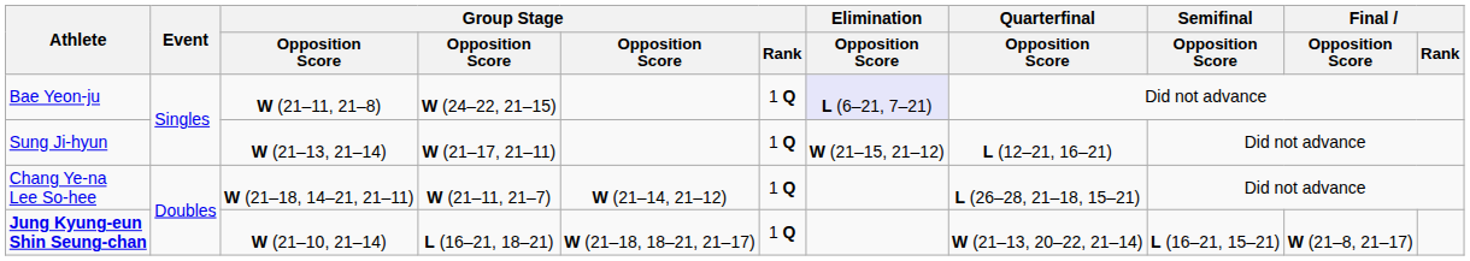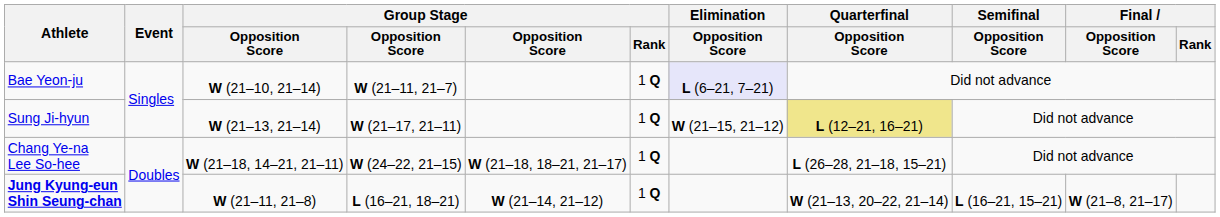 <table class="wikitable" style="font-size:90%">
 <tr>
 <th rowspan=2>Athlete</th>
 <th rowspan=2>Event</th>
 <th colspan=4>Group Stage</th>
 <th>Elimination</th>
 <th>Quarterfinal</th>
 <th>Semifinal</th>
 <th colspan=2>Final / </th>
 </tr>
 <tr style="font-size:95%">
 <th>Opposition<br>Score</th>
 <th>Opposition<br>Score</th>
 <th>Opposition<br>Score</th>
 <th>Rank</th>
 <th>Opposition<br>Score</th>
 <th>Opposition<br>Score</th>
 <th>Opposition<br>Score</th>
 <th>Opposition<br>Score</th>
 <th>Rank</th>
 </tr>
 <tr align=center>
 <td align=left><a href='#'>Bae Yeon-ju</a></td>
 <td align=left rowspan=2><a href='#'>Singles</a></td>
-<td><br><strong>W</strong> (21–11, 21–8)</td>
-<td><br><strong>W</strong> (24–22, 21–15)</td>
+<td><br><strong>W</strong> (21–10, 21–14)</td>
+<td><br><strong>W</strong> (21–11, 21–7)</td>
 <td></td>
 <td>1 <strong>Q</strong></td>
 <td style="background: lavender;"><br><strong>L</strong> (6–21, 7–21)</td>
 <td colspan=4>Did not advance</td>
 </tr>
 <tr align=center>
 <td align=left><a href='#'>Sung Ji-hyun</a></td>
 <td><br><strong>W</strong> (21–13, 21–14)</td>
 <td><br><strong>W</strong> (21–17, 21–11)</td>
 <td></td>
 <td>1 <strong>Q</strong></td>
 <td><br><strong>W</strong> (21–15, 21–12)</td>
-<td><br><strong>L</strong> (12–21, 16–21)</td>
+<td style="background: khaki;"><br><strong>L</strong> (12–21, 16–21)</td>
 <td colspan=3>Did not advance</td>
 </tr>
 <tr align=center>
 <td align=left><a href='#'>Chang Ye-na</a><br><a href='#'>Lee So-hee</a></td>
 <td align=left rowspan=2><a href='#'>Doubles</a></td>
 <td><br><strong>W</strong> (21–18, 14–21, 21–11)</td>
-<td><br><strong>W</strong> (21–11, 21–7)</td>
-<td><br><strong>W</strong> (21–14, 21–12)</td>
+<td><br><strong>W</strong> (24–22, 21–15)</td>
+<td><br><strong>W</strong> (21–18, 18–21, 21–17)</td>
 <td>1 <strong>Q</strong></td>
 <td></td>
 <td><br><strong>L</strong> (26–28, 21–18, 15–21)</td>
 <td colspan=3>Did not advance</td>
 </tr>
 <tr align=center>
 <td align=left><strong><a href='#'>Jung Kyung-eun</a><br><a href='#'>Shin Seung-chan</a></strong></td>
-<td><br><strong>W</strong> (21–10, 21–14)</td>
+<td><br><strong>W</strong> (21–11, 21–8)</td>
 <td><br><strong>L</strong> (16–21, 18–21)</td>
-<td><br><strong>W</strong> (21–18, 18–21, 21–17)</td>
+<td><br><strong>W</strong> (21–14, 21–12)</td>
 <td>1 <strong>Q</strong></td>
 <td></td>
 <td><br><strong>W</strong> (21–13, 20–22, 21–14)</td>
 <td><br><strong>L</strong> (16–21, 15–21)</td>
 <td><br><strong>W</strong> (21–8, 21–17)</td>
 <td></td>
 </tr>
 </table>
